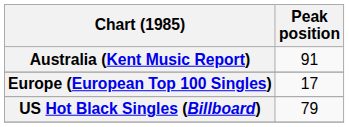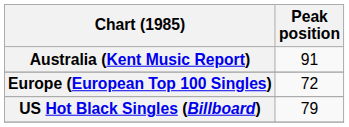 <table class="wikitable sortable plainrowheaders" style="text-align:center">
 <tr>
 <th>Chart (1985)</th>
 <th>Peak<br>position</th>
 </tr>
 <tr>
 <th scope="row">Australia (<a href='#'>Kent Music Report</a>)</th>
 <td>91</td>
 </tr>
 <tr>
 </tr>
 <tr>
 </tr>
 <tr>
 <th scope="row">Europe (<a href='#'>European Top 100 Singles</a>)</th>
-<td>17</td>
+<td>72</td>
 </tr>
 <tr>
 </tr>
 <tr>
 </tr>
 <tr>
 </tr>
 <tr>
 </tr>
 <tr>
 </tr>
 <tr>
 <th scope="row">US <a href='#'>Hot Black Singles</a> (<em><a href='#'>Billboard</a></em>)<br></th>
 <td>79</td>
 </tr>
 <tr>
 </tr>
 </table>
